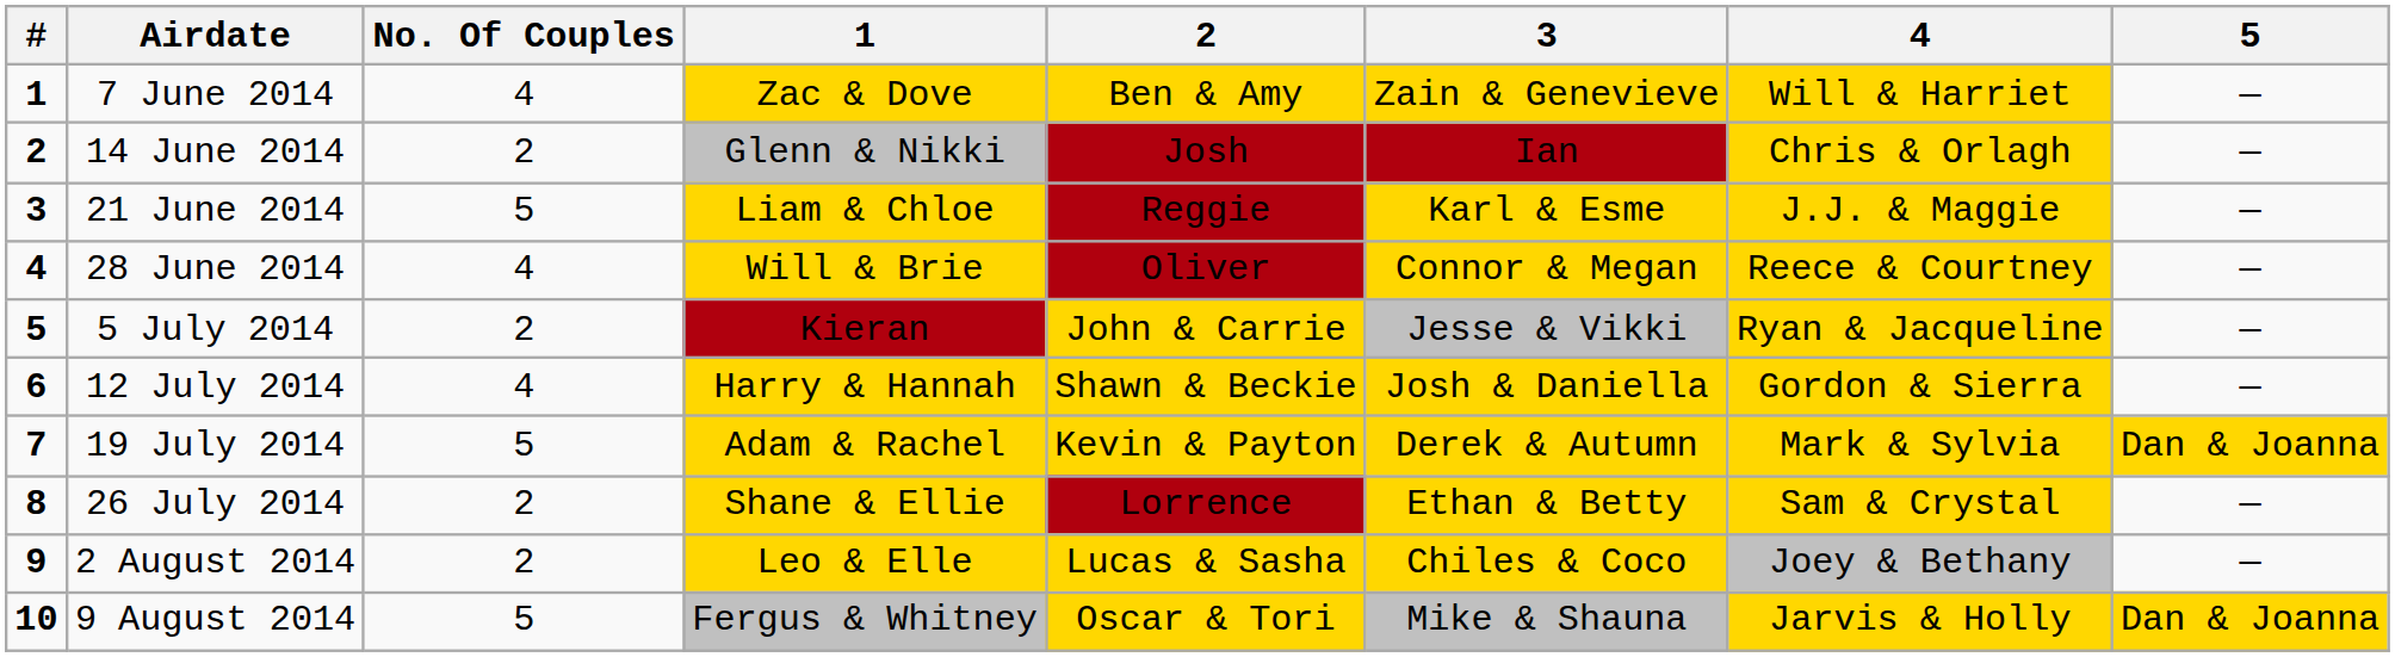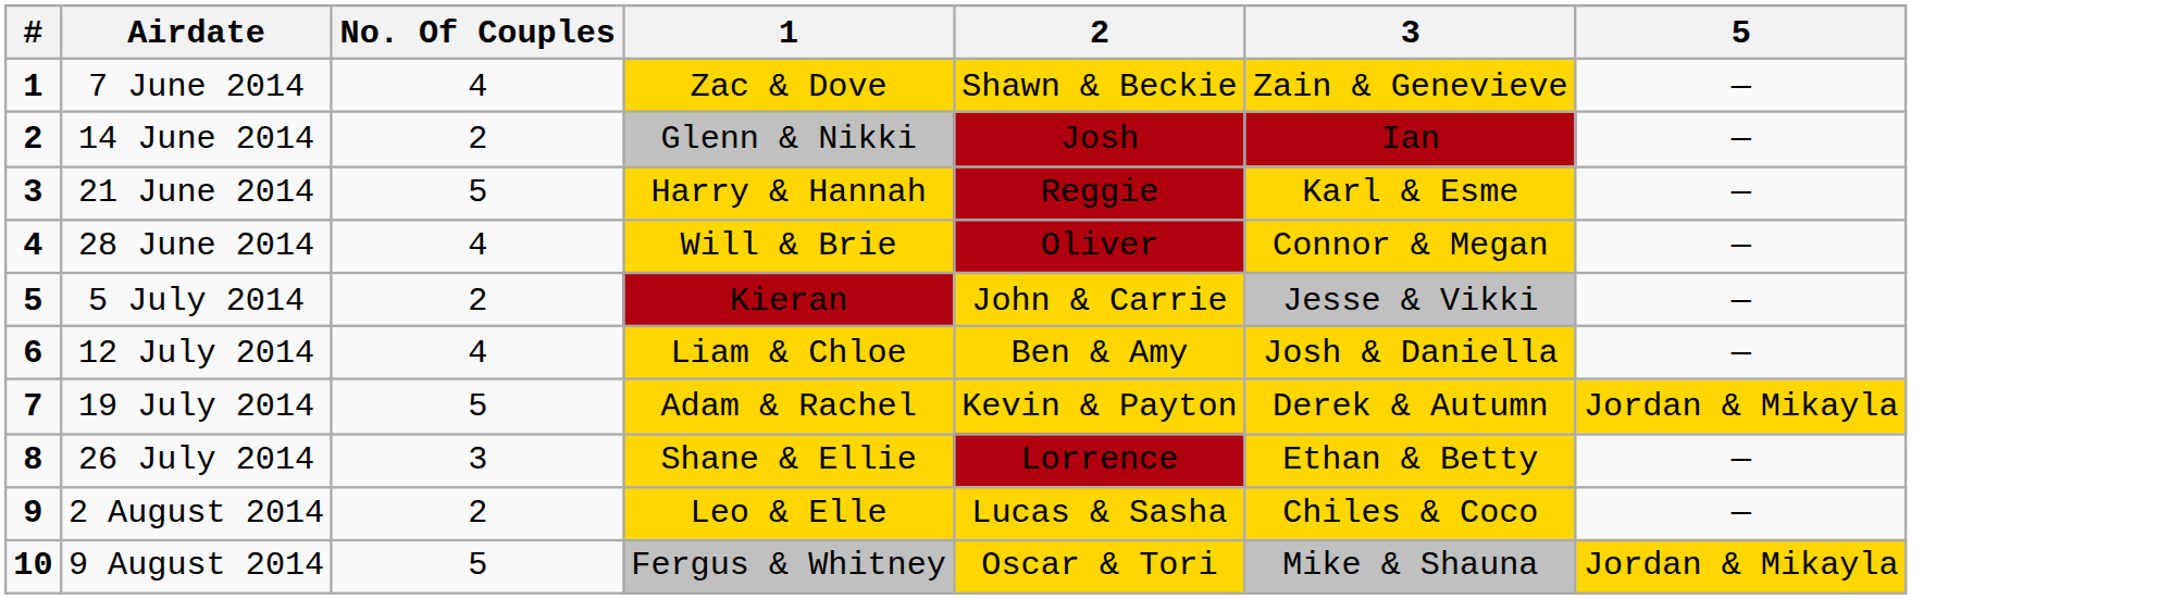 <table class="wikitable" style="text-align:center;">
 <tr>
 <th>#</th>
 <th>Airdate</th>
 <th>No. Of Couples</th>
 <th>1</th>
 <th>2</th>
 <th>3</th>
-<th>4</th>
 <th>5</th>
 </tr>
 <tr>
 <td><strong>1</strong></td>
 <td>7 June 2014</td>
 <td>4</td>
 <td bgcolor=gold>Zac & Dove</td>
-<td bgcolor=gold>Ben & Amy</td>
+<td bgcolor=gold>Shawn & Beckie</td>
 <td bgcolor=gold>Zain & Genevieve</td>
-<td bgcolor=gold>Will & Harriet</td>
 <td>—</td>
 </tr>
 <tr>
 <td><strong>2</strong></td>
 <td>14 June 2014</td>
 <td>2</td>
 <td bgcolor=silver>Glenn & Nikki</td>
 <td bgcolor=bronze>Josh</td>
 <td bgcolor=bronze>Ian</td>
-<td bgcolor=gold>Chris & Orlagh</td>
 <td>—</td>
 </tr>
 <tr>
 <td><strong>3</strong></td>
 <td>21 June 2014</td>
 <td>5</td>
-<td bgcolor=gold>Liam & Chloe</td>
+<td bgcolor=gold>Harry & Hannah</td>
 <td bgcolor=bronze>Reggie</td>
 <td bgcolor=gold>Karl & Esme</td>
-<td bgcolor=gold>J.J. & Maggie</td>
 <td>—</td>
 </tr>
 <tr>
 <td><strong>4</strong></td>
 <td>28 June 2014</td>
 <td>4</td>
 <td bgcolor=gold>Will & Brie</td>
 <td bgcolor=bronze>Oliver</td>
 <td bgcolor=gold>Connor & Megan</td>
-<td bgcolor=gold>Reece & Courtney</td>
 <td>—</td>
 </tr>
 <tr>
 <td><strong>5</strong></td>
 <td>5 July 2014</td>
 <td>2</td>
 <td bgcolor=bronze>Kieran</td>
 <td bgcolor=gold>John & Carrie</td>
 <td bgcolor=silver>Jesse & Vikki</td>
-<td bgcolor=gold>Ryan & Jacqueline</td>
 <td>—</td>
 </tr>
 <tr>
 <td><strong>6</strong></td>
 <td>12 July 2014</td>
 <td>4</td>
-<td bgcolor=gold>Harry & Hannah</td>
-<td bgcolor=gold>Shawn & Beckie</td>
+<td bgcolor=gold>Liam & Chloe</td>
+<td bgcolor=gold>Ben & Amy</td>
 <td bgcolor=gold>Josh & Daniella</td>
-<td bgcolor=gold>Gordon & Sierra</td>
 <td>—</td>
 </tr>
 <tr>
 <td><strong>7</strong></td>
 <td>19 July 2014</td>
 <td>5</td>
 <td bgcolor=gold>Adam & Rachel</td>
 <td bgcolor=gold>Kevin & Payton</td>
 <td bgcolor=gold>Derek & Autumn</td>
-<td bgcolor=gold>Mark & Sylvia</td>
-<td bgcolor=gold>Dan & Joanna</td>
+<td bgcolor=gold>Jordan & Mikayla</td>
 </tr>
 <tr>
 <td><strong>8</strong></td>
 <td>26 July 2014</td>
-<td>2</td>
+<td>3</td>
 <td bgcolor=gold>Shane & Ellie</td>
 <td bgcolor=bronze>Lorrence</td>
 <td bgcolor=gold>Ethan & Betty</td>
-<td bgcolor=gold>Sam & Crystal</td>
 <td>—</td>
 </tr>
 <tr>
 <td><strong>9</strong></td>
 <td>2 August 2014</td>
 <td>2</td>
 <td bgcolor=gold>Leo & Elle</td>
 <td bgcolor=gold>Lucas & Sasha</td>
 <td bgcolor=gold>Chiles & Coco</td>
-<td bgcolor=silver>Joey & Bethany</td>
 <td>—</td>
 </tr>
 <tr>
 <td><strong>10</strong></td>
 <td>9 August 2014</td>
 <td>5</td>
 <td bgcolor=silver>Fergus & Whitney</td>
 <td bgcolor=gold>Oscar & Tori</td>
 <td bgcolor=silver>Mike & Shauna</td>
-<td bgcolor=gold>Jarvis & Holly</td>
-<td bgcolor=gold>Dan & Joanna</td>
+<td bgcolor=gold>Jordan & Mikayla</td>
 </tr>
 </table>
